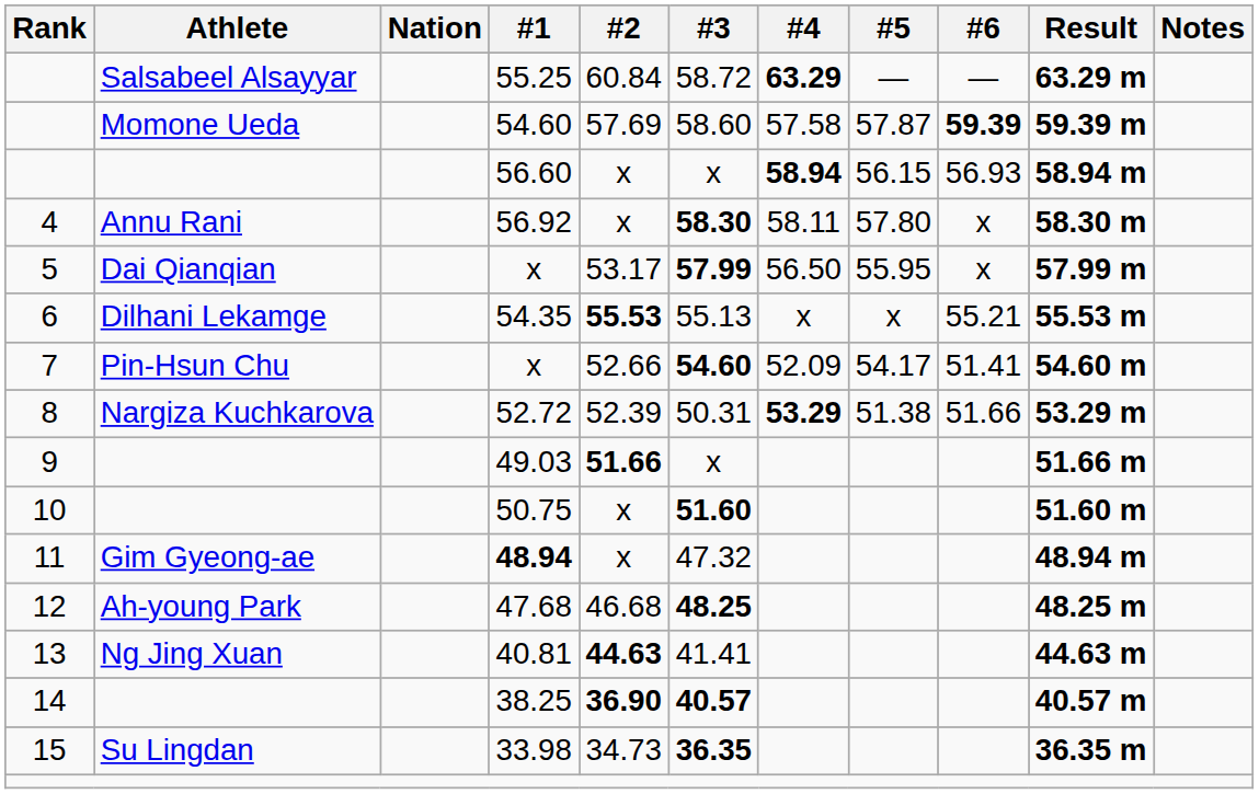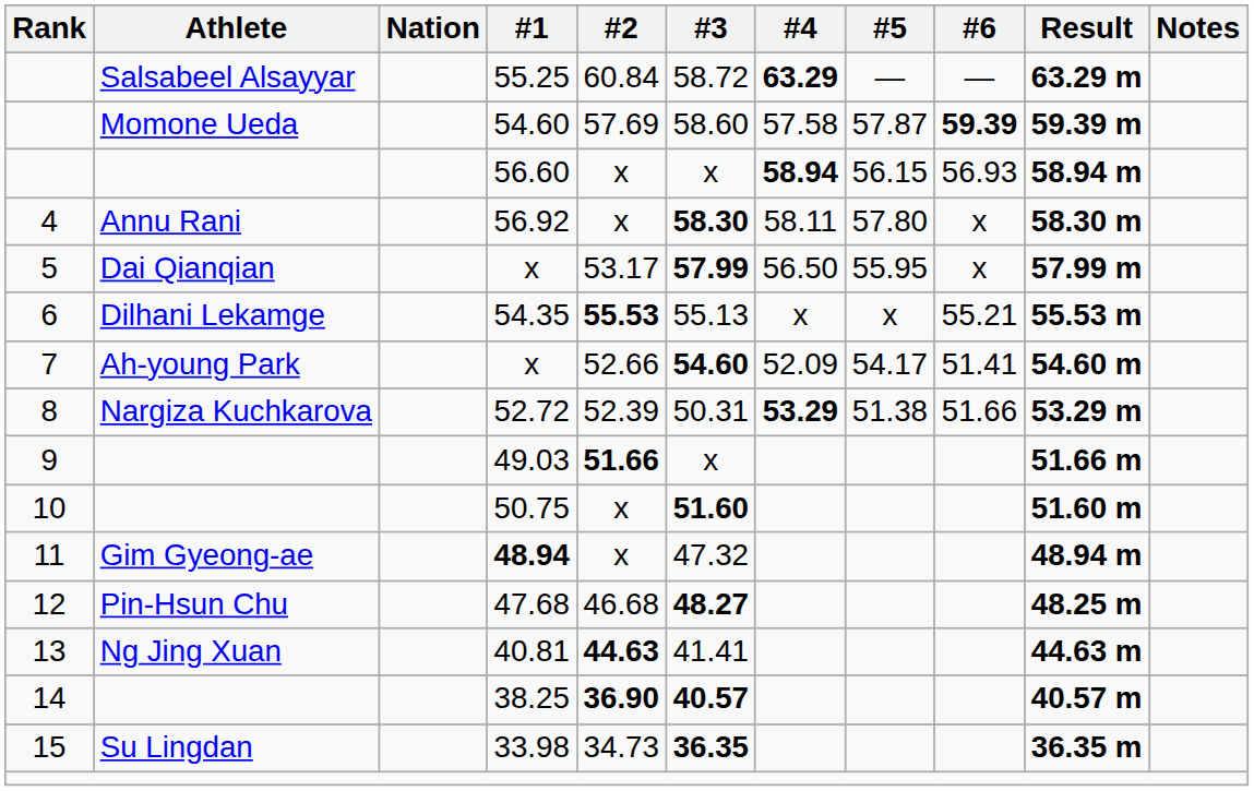 <table class="wikitable sortable" style="text-align:center;">
 <tr>
 <th scope="col" style="width: 10px;">Rank</th>
 <th scope="col">Athlete</th>
 <th scope="col">Nation</th>
 <th scope="col">#1</th>
 <th scope="col">#2</th>
 <th scope="col">#3</th>
 <th scope="col">#4</th>
 <th scope="col">#5</th>
 <th scope="col">#6</th>
 <th scope="col">Result</th>
 <th scope="col">Notes</th>
 </tr>
 <tr>
 <td></td>
 <td align="left"><a href='#'>Salsabeel Alsayyar</a></td>
 <td align="left"></td>
 <td>55.25</td>
 <td>60.84</td>
 <td>58.72</td>
 <td><strong>63.29</strong></td>
 <td>—</td>
 <td>—</td>
 <td><strong>63.29 m</strong></td>
 <td></td>
 </tr>
 <tr>
 <td></td>
 <td align="left"><a href='#'>Momone Ueda</a></td>
 <td align="left"></td>
 <td>54.60</td>
 <td>57.69</td>
 <td>58.60</td>
 <td>57.58</td>
 <td>57.87</td>
 <td><strong>59.39</strong></td>
 <td><strong>59.39 m</strong></td>
 <td></td>
 </tr>
 <tr>
 <td></td>
 <td align="left"></td>
 <td align="left"></td>
 <td>56.60</td>
 <td>x</td>
 <td>x</td>
 <td><strong>58.94</strong></td>
 <td>56.15</td>
 <td>56.93</td>
 <td><strong>58.94 m</strong></td>
 <td></td>
 </tr>
 <tr>
 <td>4</td>
 <td align="left"><a href='#'>Annu Rani</a></td>
 <td align="left"></td>
 <td>56.92</td>
 <td>x</td>
 <td><strong>58.30</strong></td>
 <td>58.11</td>
 <td>57.80</td>
 <td>x</td>
 <td><strong>58.30 m</strong></td>
 <td></td>
 </tr>
 <tr>
 <td>5</td>
 <td align=left><a href='#'>Dai Qianqian</a></td>
 <td align=left></td>
 <td>x</td>
 <td>53.17</td>
 <td><strong>57.99</strong></td>
 <td>56.50</td>
 <td>55.95</td>
 <td>x</td>
 <td><strong>57.99 m</strong></td>
 <td></td>
 </tr>
 <tr>
 <td>6</td>
 <td align="left"><a href='#'>Dilhani Lekamge</a></td>
 <td align="left"></td>
 <td>54.35</td>
 <td><strong>55.53</strong></td>
 <td>55.13</td>
 <td>x</td>
 <td>x</td>
 <td>55.21</td>
 <td><strong>55.53 m</strong></td>
 <td></td>
 </tr>
 <tr>
 <td>7</td>
-<td align="left"><a href='#'>Pin-Hsun Chu</a></td>
+<td align="left"><a href='#'>Ah-young Park</a></td>
 <td align="left"></td>
 <td>x</td>
 <td>52.66</td>
 <td><strong>54.60</strong></td>
 <td>52.09</td>
 <td>54.17</td>
 <td>51.41</td>
 <td><strong>54.60 m</strong></td>
 <td></td>
 </tr>
 <tr>
 <td>8</td>
 <td align="left"><a href='#'>Nargiza Kuchkarova</a></td>
 <td align="left"></td>
 <td>52.72</td>
 <td>52.39</td>
 <td>50.31</td>
 <td><strong>53.29</strong></td>
 <td>51.38</td>
 <td>51.66</td>
 <td><strong>53.29 m</strong></td>
 <td></td>
 </tr>
 <tr>
 <td>9</td>
 <td align="left"></td>
 <td align="left"></td>
 <td>49.03</td>
 <td><strong>51.66</strong></td>
 <td>x</td>
 <td></td>
 <td></td>
 <td></td>
 <td><strong>51.66 m</strong></td>
 <td></td>
 </tr>
 <tr>
 <td>10</td>
 <td align="left"></td>
 <td align="left"></td>
 <td>50.75</td>
 <td>x</td>
 <td><strong>51.60</strong></td>
 <td></td>
 <td></td>
 <td></td>
 <td><strong>51.60 m</strong></td>
 <td></td>
 </tr>
 <tr>
 <td>11</td>
 <td align="left"><a href='#'>Gim Gyeong-ae</a></td>
 <td align="left"></td>
 <td><strong>48.94</strong></td>
 <td>x</td>
 <td>47.32</td>
 <td></td>
 <td></td>
 <td></td>
 <td><strong>48.94 m</strong></td>
 <td></td>
 </tr>
 <tr>
 <td>12</td>
-<td align="left"><a href='#'>Ah-young Park</a></td>
+<td align="left"><a href='#'>Pin-Hsun Chu</a></td>
 <td align="left"></td>
 <td>47.68</td>
 <td>46.68</td>
-<td><strong>48.25</strong></td>
+<td><strong>48.27</strong></td>
 <td></td>
 <td></td>
 <td></td>
 <td><strong>48.25 m</strong></td>
 <td></td>
 </tr>
 <tr>
 <td>13</td>
 <td align="left"><a href='#'>Ng Jing Xuan</a></td>
 <td align="left"></td>
 <td>40.81</td>
 <td><strong>44.63</strong></td>
 <td>41.41</td>
 <td></td>
 <td></td>
 <td></td>
 <td><strong>44.63 m</strong></td>
 <td></td>
 </tr>
 <tr>
 <td>14</td>
 <td align="left"></td>
 <td align="left"></td>
 <td>38.25</td>
 <td><strong>36.90</strong></td>
 <td><strong>40.57</strong></td>
 <td></td>
 <td></td>
 <td></td>
 <td><strong>40.57 m</strong></td>
 <td></td>
 </tr>
 <tr>
 <td>15</td>
 <td align="left"><a href='#'>Su Lingdan</a></td>
 <td align="left"></td>
 <td>33.98</td>
 <td>34.73</td>
 <td><strong>36.35</strong></td>
 <td></td>
 <td></td>
 <td></td>
 <td><strong>36.35 m</strong></td>
 <td></td>
 </tr>
 <tr class="sortbottom">
 <td colspan="11"></td>
 </tr>
 </table>
